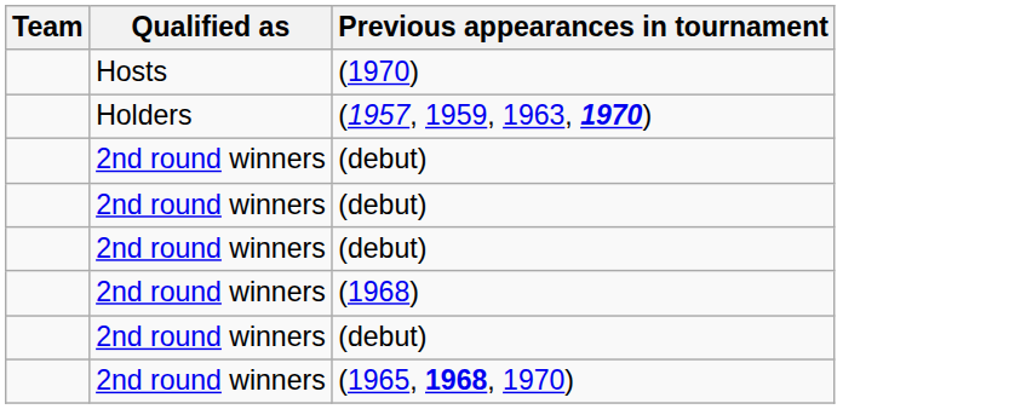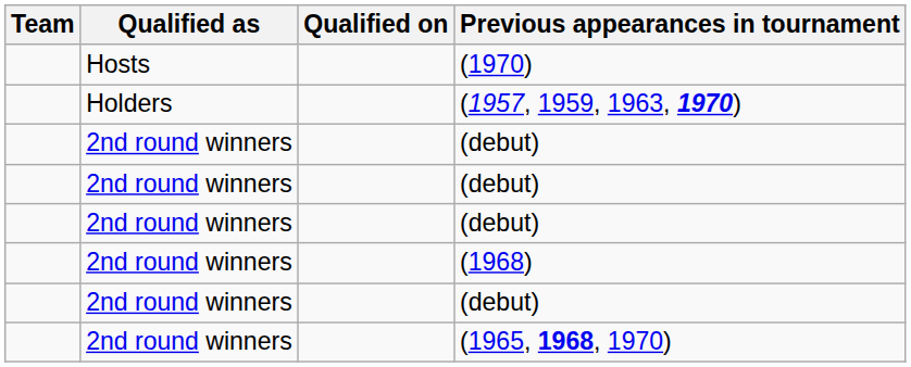 <table class="wikitable sortable" style="text-align:left;">
 <tr>
 <th>Team</th>
 <th>Qualified as</th>
+<th>Qualified on</th>
 <th>Previous appearances in tournament</th>
 </tr>
 <tr>
 <td></td>
 <td>Hosts</td>
+<td></td>
 <td> (<a href='#'>1970</a>)</td>
 </tr>
 <tr>
 <td></td>
 <td>Holders</td>
+<td></td>
 <td> (<em><a href='#'>1957</a></em>, <a href='#'>1959</a>, <a href='#'>1963</a>, <strong><em><a href='#'>1970</a></em></strong>)</td>
 </tr>
 <tr>
 <td></td>
 <td><a href='#'>2nd round</a> winners</td>
+<td></td>
 <td> (debut)</td>
 </tr>
 <tr>
 <td></td>
 <td><a href='#'>2nd round</a> winners</td>
+<td></td>
 <td> (debut)</td>
 </tr>
 <tr>
 <td></td>
 <td><a href='#'>2nd round</a> winners</td>
+<td></td>
 <td> (debut)</td>
 </tr>
 <tr>
 <td></td>
 <td><a href='#'>2nd round</a> winners</td>
+<td></td>
 <td> (<a href='#'>1968</a>)</td>
 </tr>
 <tr>
 <td></td>
 <td><a href='#'>2nd round</a> winners</td>
+<td></td>
 <td> (debut)</td>
 </tr>
 <tr>
 <td></td>
 <td><a href='#'>2nd round</a> winners</td>
+<td></td>
 <td> (<a href='#'>1965</a>, <strong><a href='#'>1968</a></strong>, <a href='#'>1970</a>)</td>
 </tr>
 </table>
